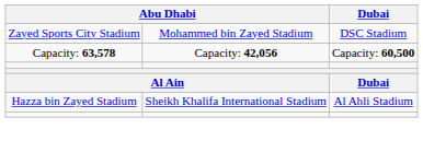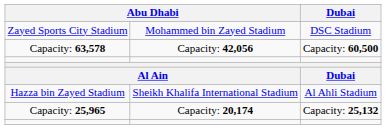 <table class="wikitable" style="text-align:center;margin:1em auto;">
 <tr>
 <th colspan=2><a href='#'>Abu Dhabi</a></th>
 <th><a href='#'>Dubai</a></th>
 </tr>
 <tr>
 <td><a href='#'>Zayed Sports City Stadium</a></td>
 <td><a href='#'>Mohammed bin Zayed Stadium</a></td>
 <td><a href='#'>DSC Stadium</a></td>
 </tr>
 <tr>
 <td>Capacity: <strong>63,578</strong></td>
 <td>Capacity: <strong>42,056</strong></td>
 <td>Capacity: <strong>60,500</strong></td>
 </tr>
 <tr>
 <td></td>
 <td></td>
 <td></td>
 </tr>
 <tr>
 <th colspan="3"></th>
 </tr>
 <tr>
 <th colspan="2"><a href='#'>Al Ain</a></th>
 <th><a href='#'>Dubai</a></th>
 </tr>
 <tr>
 <td><a href='#'>Hazza bin Zayed Stadium</a></td>
 <td><a href='#'>Sheikh Khalifa International Stadium</a></td>
 <td><a href='#'>Al Ahli Stadium</a></td>
 </tr>
 <tr>
+<td>Capacity: <strong>25,965</strong></td>
+<td>Capacity: <strong>20,174</strong></td>
+<td>Capacity: <strong>25,132</strong></td>
+</tr>
+<tr>
 <td></td>
 <td></td>
 <td></td>
 </tr>
 </table>
